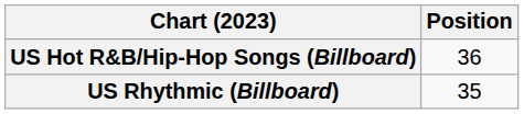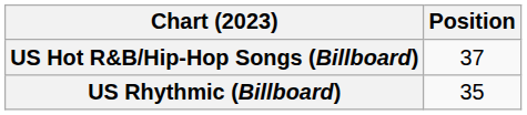 <table class="wikitable sortable plainrowheaders" style="text-align:center">
 <tr>
 <th scope="col">Chart (2023)</th>
 <th scope="col">Position</th>
 </tr>
 <tr>
 <th scope="row">US Hot R&B/Hip-Hop Songs (<em>Billboard</em>)</th>
-<td>36</td>
+<td>37</td>
 </tr>
 <tr>
 <th scope="row">US Rhythmic (<em>Billboard</em>)</th>
 <td>35</td>
 </tr>
 </table>
